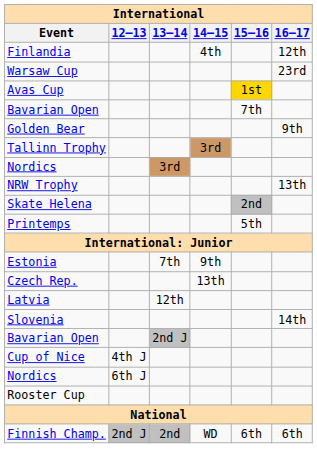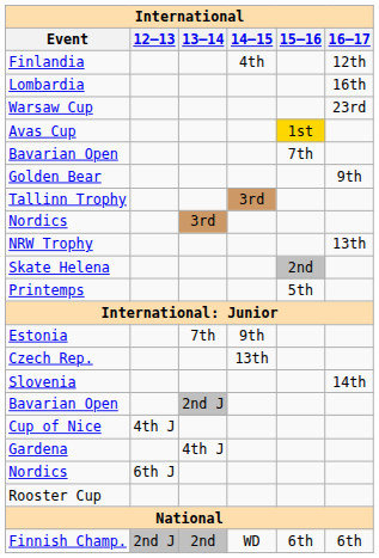 <table class="wikitable" style="text-align:center">
 <tr>
 <th colspan="6" style="background-color: #ffdead; " align="center">International</th>
 </tr>
 <tr>
 <th>Event</th>
 <th><a href='#'>12–13</a></th>
 <th><a href='#'>13–14</a></th>
 <th><a href='#'>14–15</a></th>
 <th><a href='#'>15–16</a></th>
 <th><a href='#'>16–17</a></th>
 </tr>
 <tr>
 <td align=left> <a href='#'>Finlandia</a></td>
 <td></td>
 <td></td>
 <td>4th</td>
 <td></td>
 <td>12th</td>
+</tr>
+<tr>
+<td align=left> <a href='#'>Lombardia</a></td>
+<td></td>
+<td></td>
+<td></td>
+<td></td>
+<td>16th</td>
 </tr>
 <tr>
 <td align=left> <a href='#'>Warsaw Cup</a></td>
 <td></td>
 <td></td>
 <td></td>
 <td></td>
 <td>23rd</td>
 </tr>
 <tr>
 <td align=left><a href='#'>Avas Cup</a></td>
 <td></td>
 <td></td>
 <td></td>
 <td bgcolor=gold>1st</td>
 <td></td>
 </tr>
 <tr>
 <td align=left><a href='#'>Bavarian Open</a></td>
 <td></td>
 <td></td>
 <td></td>
 <td>7th</td>
 <td></td>
 </tr>
 <tr>
 <td align=left><a href='#'>Golden Bear</a></td>
 <td></td>
 <td></td>
 <td></td>
 <td></td>
 <td>9th</td>
 </tr>
 <tr>
 <td align=left><a href='#'>Tallinn Trophy</a></td>
 <td></td>
 <td></td>
 <td bgcolor=cc9966>3rd</td>
 <td></td>
 <td></td>
 </tr>
 <tr>
 <td align=left><a href='#'>Nordics</a></td>
 <td></td>
 <td bgcolor=cc9966>3rd</td>
 <td></td>
 <td></td>
 <td></td>
 </tr>
 <tr>
 <td align=left><a href='#'>NRW Trophy</a></td>
 <td></td>
 <td></td>
 <td></td>
 <td></td>
 <td>13th</td>
 </tr>
 <tr>
 <td align=left><a href='#'>Skate Helena</a></td>
 <td></td>
 <td></td>
 <td></td>
 <td bgcolor=silver>2nd</td>
 <td></td>
 </tr>
 <tr>
 <td align=left><a href='#'>Printemps</a></td>
 <td></td>
 <td></td>
 <td></td>
 <td>5th</td>
 <td></td>
 </tr>
 <tr>
 <th colspan="6" style="background-color: #ffdead; " align="center">International: Junior</th>
 </tr>
 <tr>
 <td align=left> <a href='#'>Estonia</a></td>
 <td></td>
 <td>7th</td>
 <td>9th</td>
 <td></td>
 <td></td>
 </tr>
 <tr>
 <td align=left> <a href='#'>Czech Rep.</a></td>
 <td></td>
 <td></td>
 <td>13th</td>
 <td></td>
 <td></td>
 </tr>
 <tr>
-<td align=left> <a href='#'>Latvia</a></td>
-<td></td>
-<td>12th</td>
-<td></td>
-<td></td>
-<td></td>
-</tr>
-<tr>
 <td align=left> <a href='#'>Slovenia</a></td>
 <td></td>
 <td></td>
 <td></td>
 <td></td>
 <td>14th</td>
 </tr>
 <tr>
 <td align=left><a href='#'>Bavarian Open</a></td>
 <td></td>
 <td bgcolor=silver>2nd J</td>
 <td></td>
 <td></td>
 <td></td>
 </tr>
 <tr>
 <td align=left><a href='#'>Cup of Nice</a></td>
 <td>4th J</td>
 <td></td>
+<td></td>
+<td></td>
+<td></td>
+</tr>
+<tr>
+<td align=left><a href='#'>Gardena</a></td>
+<td></td>
+<td>4th J</td>
 <td></td>
 <td></td>
 <td></td>
 </tr>
 <tr>
 <td align=left><a href='#'>Nordics</a></td>
 <td>6th J</td>
 <td></td>
 <td></td>
 <td></td>
 <td></td>
 </tr>
 <tr>
 <td align=left>Rooster Cup</td>
 <td></td>
 <td></td>
 <td></td>
 <td></td>
 <td></td>
 </tr>
 <tr>
 <th colspan="6" style="background-color: #ffdead; " align="center">National</th>
 </tr>
 <tr>
 <td align=left><a href='#'>Finnish Champ.</a></td>
 <td bgcolor="silver">2nd J</td>
 <td bgcolor=silver>2nd</td>
 <td>WD</td>
 <td>6th</td>
 <td>6th</td>
 </tr>
 </table>
